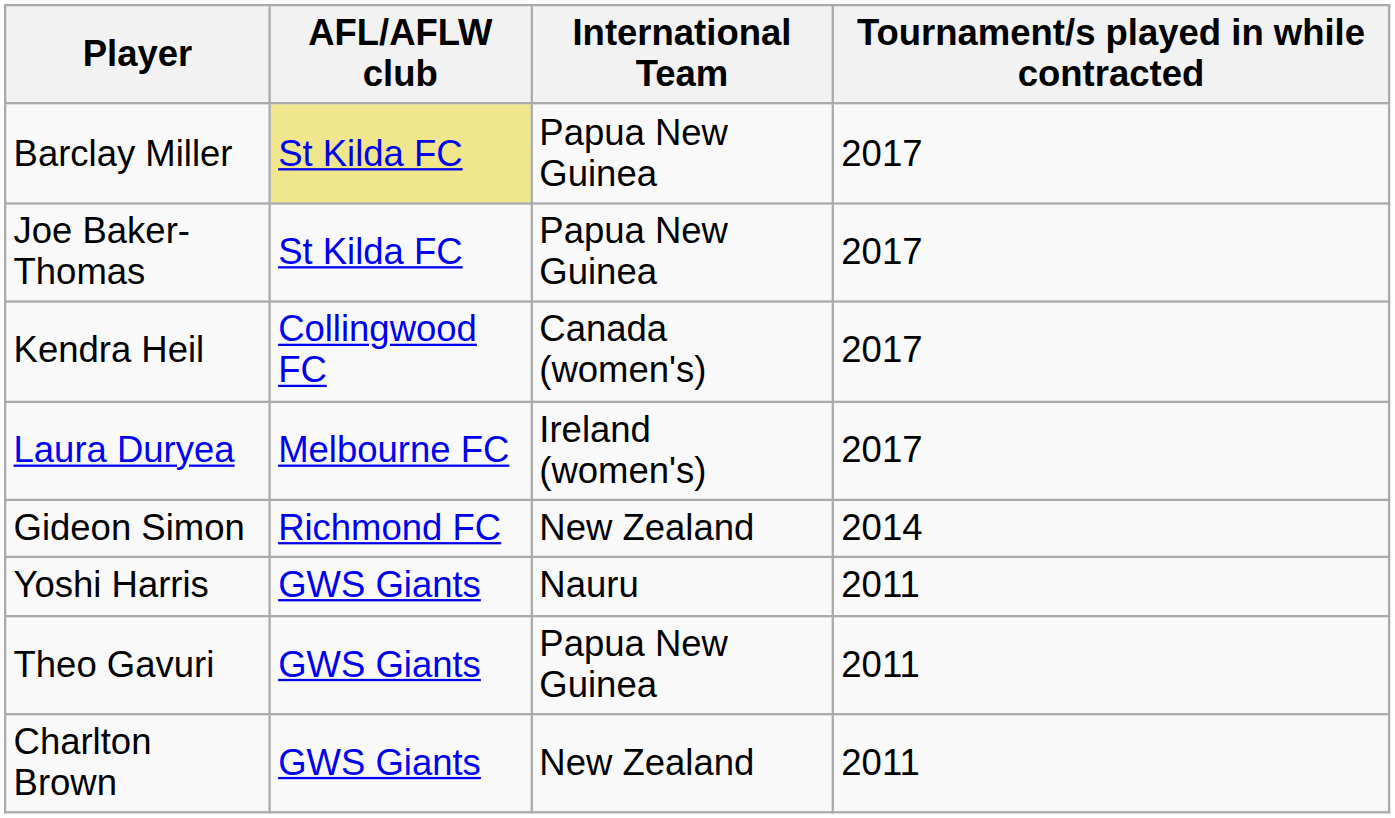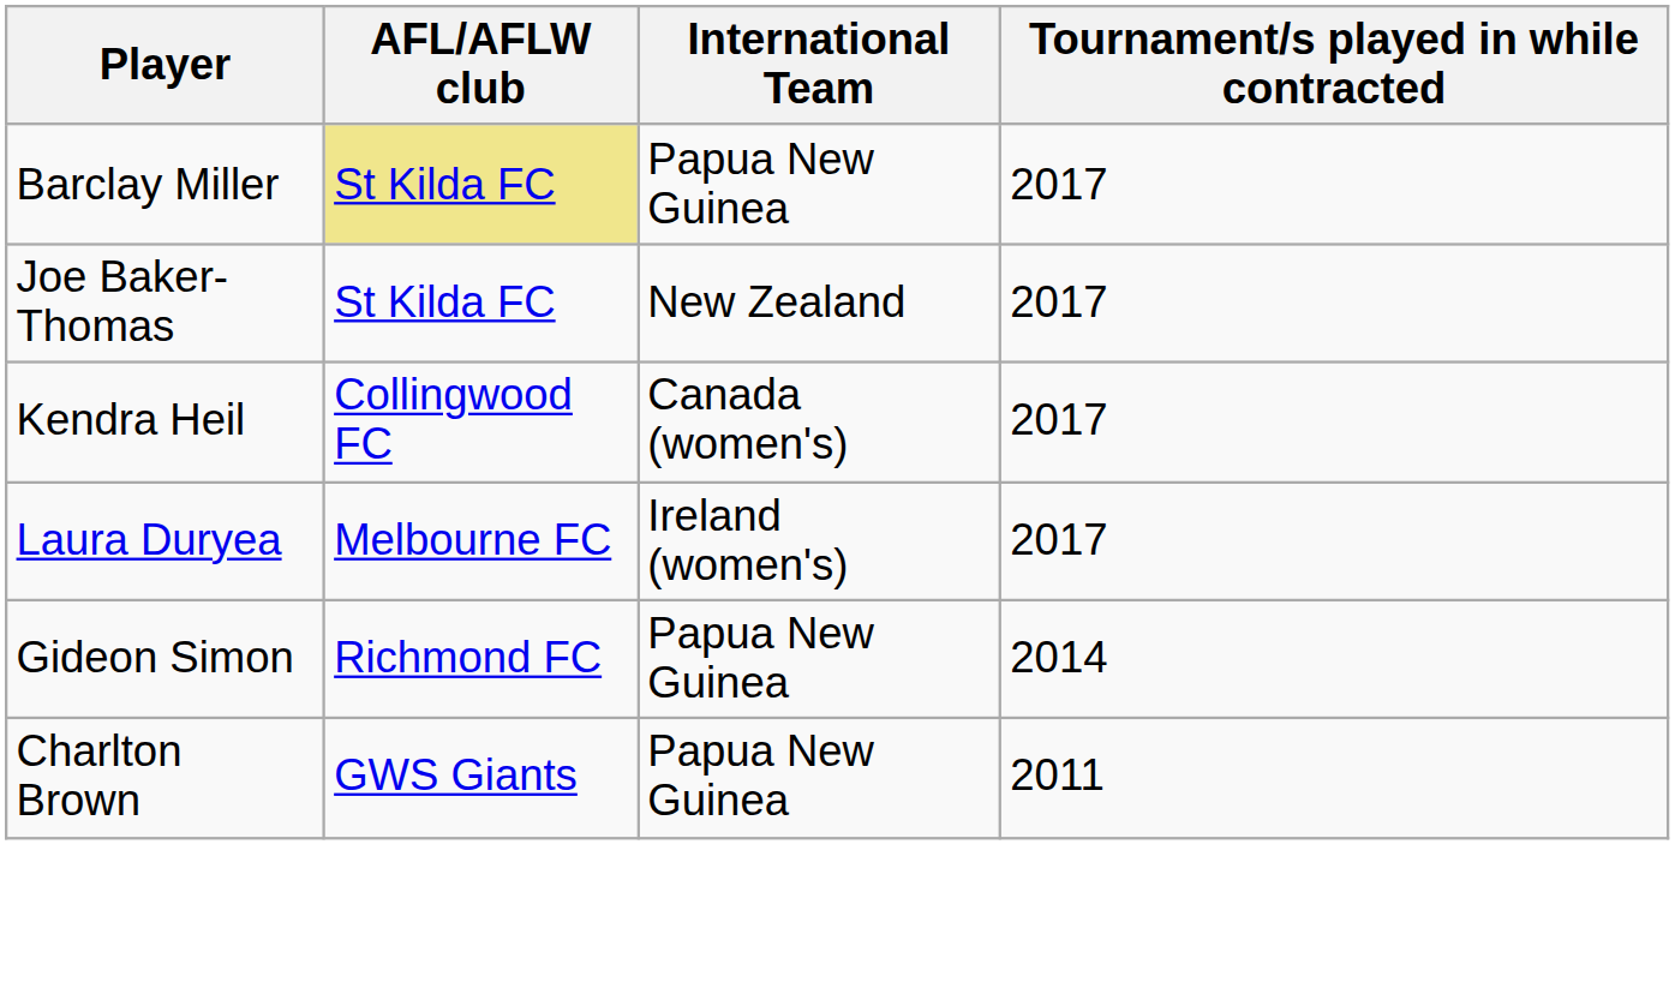 <table class="sortable wikitable">
 <tr>
 <th>Player</th>
 <th>AFL/AFLW club</th>
 <th>International Team</th>
 <th>Tournament/s played in while contracted</th>
 </tr>
 <tr>
 <td>Barclay Miller</td>
 <td style="background: khaki;"><a href='#'>St Kilda FC</a></td>
 <td>Papua New Guinea</td>
 <td>2017</td>
 </tr>
 <tr>
 <td>Joe Baker-Thomas</td>
 <td><a href='#'>St Kilda FC</a></td>
-<td>Papua New Guinea</td>
+<td>New Zealand</td>
 <td>2017</td>
 </tr>
 <tr>
 <td>Kendra Heil</td>
 <td><a href='#'>Collingwood FC</a></td>
 <td>Canada (women's)</td>
 <td>2017</td>
 </tr>
 <tr>
 <td><a href='#'>Laura Duryea</a></td>
 <td><a href='#'>Melbourne FC</a></td>
 <td>Ireland (women's)</td>
 <td>2017</td>
 </tr>
 <tr>
 <td>Gideon Simon</td>
 <td><a href='#'>Richmond FC</a></td>
-<td>New Zealand</td>
+<td>Papua New Guinea</td>
 <td>2014</td>
 </tr>
 <tr>
-<td>Yoshi Harris</td>
-<td><a href='#'>GWS Giants</a></td>
-<td>Nauru</td>
-<td>2011</td>
-</tr>
-<tr>
-<td>Theo Gavuri</td>
+<td>Charlton Brown</td>
 <td><a href='#'>GWS Giants</a></td>
 <td>Papua New Guinea</td>
 <td>2011</td>
 </tr>
-<tr>
-<td>Charlton Brown</td>
-<td><a href='#'>GWS Giants</a></td>
-<td>New Zealand</td>
-<td>2011</td>
-</tr>
 </table>
